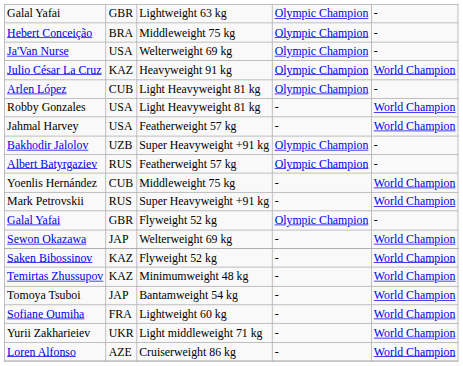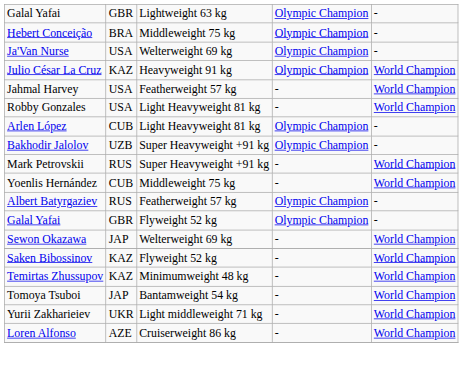 <table class="wikitable">
 <tr>
 <td>Galal Yafai</td>
 <td>GBR</td>
 <td>Lightweight 63 kg</td>
 <td><a href='#'>Olympic Champion</a></td>
 <td>-</td>
 </tr>
 <tr>
 <td><a href='#'>Hebert Conceição</a></td>
 <td>BRA</td>
 <td>Middleweight 75 kg</td>
 <td><a href='#'>Olympic Champion</a></td>
 <td>-</td>
 </tr>
 <tr>
 <td><a href='#'>Ja'Van Nurse</a></td>
 <td>USA</td>
 <td>Welterweight 69 kg</td>
 <td><a href='#'>Olympic Champion</a></td>
 <td>-</td>
 </tr>
 <tr>
 <td><a href='#'>Julio César La Cruz</a></td>
 <td>KAZ</td>
 <td>Heavyweight 91 kg</td>
 <td><a href='#'>Olympic Champion</a></td>
 <td><a href='#'>World Champion</a></td>
 </tr>
 <tr>
-<td><a href='#'>Arlen López</a></td>
-<td>CUB</td>
-<td>Light Heavyweight 81 kg</td>
-<td><a href='#'>Olympic Champion</a></td>
+<td>Jahmal Harvey</td>
+<td>USA</td>
+<td>Featherweight 57 kg</td>
 <td>-</td>
+<td><a href='#'>World Champion</a></td>
 </tr>
 <tr>
 <td>Robby Gonzales</td>
 <td>USA</td>
 <td>Light Heavyweight 81 kg</td>
 <td>-</td>
 <td><a href='#'>World Champion</a></td>
 </tr>
 <tr>
-<td>Jahmal Harvey</td>
-<td>USA</td>
-<td>Featherweight 57 kg</td>
+<td><a href='#'>Arlen López</a></td>
+<td>CUB</td>
+<td>Light Heavyweight 81 kg</td>
+<td><a href='#'>Olympic Champion</a></td>
 <td>-</td>
-<td><a href='#'>World Champion</a></td>
 </tr>
 <tr>
 <td><a href='#'>Bakhodir Jalolov</a></td>
 <td>UZB</td>
 <td>Super Heavyweight +91 kg</td>
 <td><a href='#'>Olympic Champion</a></td>
 <td>-</td>
 </tr>
 <tr>
-<td><a href='#'>Albert Batyrgaziev</a></td>
+<td>Mark Petrovskii</td>
 <td>RUS</td>
-<td>Featherweight 57 kg</td>
-<td><a href='#'>Olympic Champion</a></td>
+<td>Super Heavyweight +91 kg</td>
 <td>-</td>
+<td><a href='#'>World Champion</a></td>
 </tr>
 <tr>
 <td>Yoenlis Hernández</td>
 <td>CUB</td>
 <td>Middleweight 75 kg</td>
 <td>-</td>
 <td><a href='#'>World Champion</a></td>
 </tr>
 <tr>
-<td>Mark Petrovskii</td>
+<td><a href='#'>Albert Batyrgaziev</a></td>
 <td>RUS</td>
-<td>Super Heavyweight +91 kg</td>
+<td>Featherweight 57 kg</td>
+<td><a href='#'>Olympic Champion</a></td>
 <td>-</td>
-<td><a href='#'>World Champion</a></td>
 </tr>
 <tr>
 <td><a href='#'>Galal Yafai</a></td>
 <td>GBR</td>
 <td>Flyweight 52 kg</td>
 <td><a href='#'>Olympic Champion</a></td>
 <td>-</td>
 </tr>
 <tr>
 <td><a href='#'>Sewon Okazawa</a></td>
 <td>JAP</td>
 <td>Welterweight 69 kg</td>
 <td>-</td>
 <td><a href='#'>World Champion</a></td>
 </tr>
 <tr>
 </tr>
 <tr>
 <td><a href='#'>Saken Bibossinov</a></td>
 <td>KAZ</td>
 <td>Flyweight 52 kg</td>
 <td>-</td>
 <td><a href='#'>World Champion</a></td>
 </tr>
 <tr>
 <td><a href='#'>Temirtas Zhussupov</a></td>
 <td>KAZ</td>
 <td>Minimumweight 48 kg</td>
 <td>-</td>
 <td><a href='#'>World Champion</a></td>
 </tr>
 <tr>
 <td>Tomoya Tsuboi</td>
 <td>JAP</td>
 <td>Bantamweight 54 kg</td>
 <td>-</td>
 <td><a href='#'>World Champion</a></td>
 </tr>
 <tr>
-<td><a href='#'>Sofiane Oumiha</a></td>
-<td>FRA</td>
-<td>Lightweight 60 kg</td>
-<td>-</td>
-<td><a href='#'>World Champion</a></td>
-</tr>
-<tr>
 <td>Yurii Zakharieiev</td>
 <td>UKR</td>
 <td>Light middleweight 71 kg</td>
 <td>-</td>
 <td><a href='#'>World Champion</a></td>
 </tr>
 <tr>
 <td><a href='#'>Loren Alfonso</a></td>
 <td>AZE</td>
 <td>Cruiserweight 86 kg</td>
 <td>-</td>
 <td><a href='#'>World Champion</a></td>
 </tr>
 <tr>
 </tr>
 </table>
